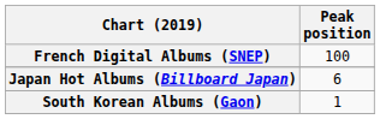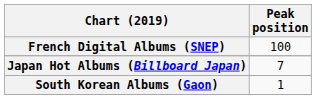 <table class="wikitable sortable plainrowheaders" style="text-align:center">
 <tr>
 <th scope="col">Chart (2019)</th>
 <th scope="col">Peak<br>position</th>
 </tr>
 <tr>
 <th scope="row">French Digital Albums (<a href='#'>SNEP</a>)</th>
 <td>100</td>
 </tr>
 <tr>
 </tr>
 <tr>
 <th scope="row">Japan Hot Albums (<em><a href='#'>Billboard Japan</a></em>)</th>
-<td>6</td>
+<td>7</td>
 </tr>
 <tr>
 </tr>
 <tr>
 <th scope="row">South Korean Albums (<a href='#'>Gaon</a>)</th>
 <td>1</td>
 </tr>
 <tr>
 </tr>
 <tr>
 </tr>
 </table>
